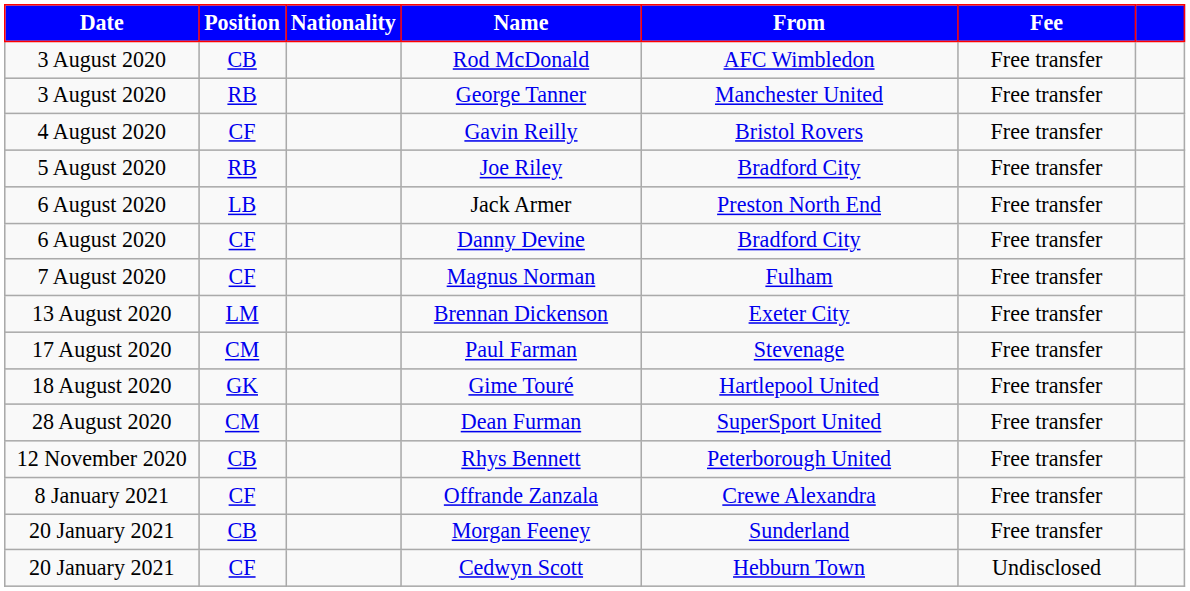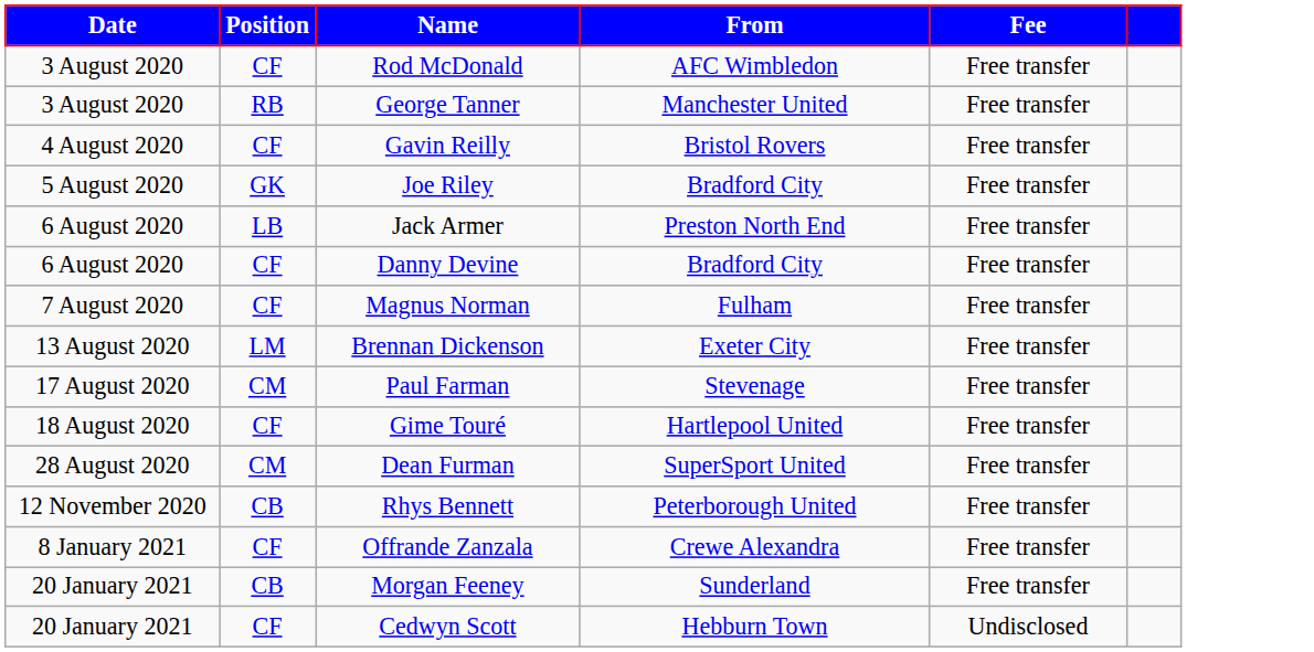 <table class="wikitable"  style="text-align:center; font-size:90%; ">
 <tr>
 <th style="background:#0000FF; color:white; border:1px solid #FF0000; width:120px;">Date</th>
 <th style="background:#0000FF; color:white; border:1px solid #FF0000; width:50px;">Position</th>
-<th style="background:#0000FF; color:white; border:1px solid #FF0000; width:50px;">Nationality</th>
 <th style="background:#0000FF; color:white; border:1px solid #FF0000; width:150px;">Name</th>
 <th style="background:#0000FF; color:white; border:1px solid #FF0000; width:200px;">From</th>
 <th style="background:#0000FF; color:white; border:1px solid #FF0000; width:110px;">Fee</th>
 <th style="background:#0000FF; color:white; border:1px solid #FF0000; width:25px;"></th>
 </tr>
 <tr>
 <td>3 August 2020</td>
-<td><a href='#'>CB</a></td>
-<td></td>
+<td><a href='#'>CF</a></td>
 <td><a href='#'>Rod McDonald</a></td>
 <td> <a href='#'>AFC Wimbledon</a></td>
 <td>Free transfer</td>
 <td></td>
 </tr>
 <tr>
 <td>3 August 2020</td>
 <td><a href='#'>RB</a></td>
-<td></td>
 <td><a href='#'>George Tanner</a></td>
 <td> <a href='#'>Manchester United</a></td>
 <td>Free transfer</td>
 <td></td>
 </tr>
 <tr>
 <td>4 August 2020</td>
 <td><a href='#'>CF</a></td>
-<td></td>
 <td><a href='#'>Gavin Reilly</a></td>
 <td> <a href='#'>Bristol Rovers</a></td>
 <td>Free transfer</td>
 <td></td>
 </tr>
 <tr>
 <td>5 August 2020</td>
-<td><a href='#'>RB</a></td>
-<td></td>
+<td><a href='#'>GK</a></td>
 <td><a href='#'>Joe Riley</a></td>
 <td> <a href='#'>Bradford City</a></td>
 <td>Free transfer</td>
 <td></td>
 </tr>
 <tr>
 <td>6 August 2020</td>
 <td><a href='#'>LB</a></td>
-<td></td>
 <td>Jack Armer</td>
 <td> <a href='#'>Preston North End</a></td>
 <td>Free transfer</td>
 <td></td>
 </tr>
 <tr>
 <td>6 August 2020</td>
 <td><a href='#'>CF</a></td>
-<td></td>
 <td><a href='#'>Danny Devine</a></td>
 <td> <a href='#'>Bradford City</a></td>
 <td>Free transfer</td>
 <td></td>
 </tr>
 <tr>
 <td>7 August 2020</td>
 <td><a href='#'>CF</a></td>
-<td></td>
 <td><a href='#'>Magnus Norman</a></td>
 <td> <a href='#'>Fulham</a></td>
 <td>Free transfer</td>
 <td></td>
 </tr>
 <tr>
 <td>13 August 2020</td>
 <td><a href='#'>LM</a></td>
-<td></td>
 <td><a href='#'>Brennan Dickenson</a></td>
 <td> <a href='#'>Exeter City</a></td>
 <td>Free transfer</td>
 <td></td>
 </tr>
 <tr>
 <td>17 August 2020</td>
 <td><a href='#'>CM</a></td>
-<td></td>
 <td><a href='#'>Paul Farman</a></td>
 <td> <a href='#'>Stevenage</a></td>
 <td>Free transfer</td>
 <td></td>
 </tr>
 <tr>
 <td>18 August 2020</td>
-<td><a href='#'>GK</a></td>
-<td></td>
+<td><a href='#'>CF</a></td>
 <td><a href='#'>Gime Touré</a></td>
 <td> <a href='#'>Hartlepool United</a></td>
 <td>Free transfer</td>
 <td></td>
 </tr>
 <tr>
 <td>28 August 2020</td>
 <td><a href='#'>CM</a></td>
-<td></td>
 <td><a href='#'>Dean Furman</a></td>
 <td> <a href='#'>SuperSport United</a></td>
 <td>Free transfer</td>
 <td></td>
 </tr>
 <tr>
 <td>12 November 2020</td>
 <td><a href='#'>CB</a></td>
-<td></td>
 <td><a href='#'>Rhys Bennett</a></td>
 <td> <a href='#'>Peterborough United</a></td>
 <td>Free transfer</td>
 <td></td>
 </tr>
 <tr>
 <td>8 January 2021</td>
 <td><a href='#'>CF</a></td>
-<td></td>
 <td><a href='#'>Offrande Zanzala</a></td>
 <td> <a href='#'>Crewe Alexandra</a></td>
 <td>Free transfer</td>
 <td></td>
 </tr>
 <tr>
 <td>20 January 2021</td>
 <td><a href='#'>CB</a></td>
-<td></td>
 <td><a href='#'>Morgan Feeney</a></td>
 <td> <a href='#'>Sunderland</a></td>
 <td>Free transfer</td>
 <td></td>
 </tr>
 <tr>
 <td>20 January 2021</td>
 <td><a href='#'>CF</a></td>
-<td></td>
 <td><a href='#'>Cedwyn Scott</a></td>
 <td> <a href='#'>Hebburn Town</a></td>
 <td>Undisclosed</td>
 <td></td>
 </tr>
 </table>
